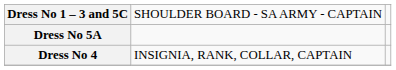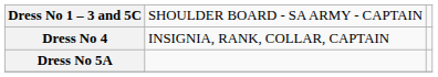 <table class=wikitable style="text-align: left;">
 <tr>
 <th>Dress No 1 – 3 and 5C</th>
 <td>SHOULDER BOARD - SA ARMY - CAPTAIN</td>
+<td></td>
+</tr>
+<tr>
+<th>Dress No 4</th>
+<td>INSIGNIA, RANK, COLLAR, CAPTAIN</td>
 <td></td>
 </tr>
 <tr>
 <th>Dress No 5A</th>
 <td></td>
 <td></td>
 </tr>
 <tr>
-<th>Dress No 4</th>
-<td>INSIGNIA, RANK, COLLAR, CAPTAIN</td>
-<td></td>
-</tr>
-<tr>
 </tr>
 </table>
